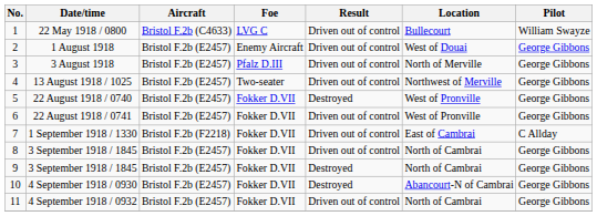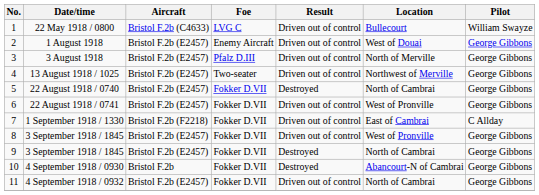 <table class="wikitable" border="1" style="margin: 1em auto 1em auto">
 <tr>
 <th>No.</th>
 <th>Date/time</th>
 <th>Aircraft</th>
 <th>Foe</th>
 <th>Result</th>
 <th>Location</th>
 <th>Pilot</th>
 </tr>
 <tr>
 <td align="center">1</td>
 <td align="center">22 May 1918 / 0800</td>
 <td><a href='#'>Bristol F.2b</a> (C4633)</td>
 <td><a href='#'>LVG C</a></td>
 <td>Driven out of control</td>
 <td><a href='#'>Bullecourt</a></td>
 <td>William Swayze</td>
 </tr>
 <tr>
 <td align="center">2</td>
 <td align="center">1 August 1918</td>
 <td>Bristol F.2b (E2457)</td>
 <td>Enemy Aircraft</td>
 <td>Driven out of control</td>
 <td>West of <a href='#'>Douai</a></td>
 <td><a href='#'>George Gibbons</a></td>
 </tr>
 <tr>
 <td align="center">3</td>
 <td align="center">3 August 1918</td>
 <td>Bristol F.2b (E2457)</td>
 <td><a href='#'>Pfalz D.III</a></td>
 <td>Driven out of control</td>
 <td>North of Merville</td>
 <td>George Gibbons</td>
 </tr>
 <tr>
 <td align="center">4</td>
 <td align="center">13 August 1918 / 1025</td>
 <td>Bristol F.2b (E2457)</td>
 <td>Two-seater</td>
 <td>Driven out of control</td>
 <td>Northwest of <a href='#'>Merville</a></td>
 <td>George Gibbons</td>
 </tr>
 <tr>
 <td align="center">5</td>
 <td align="center">22 August 1918 / 0740</td>
 <td>Bristol F.2b (E2457)</td>
 <td><a href='#'>Fokker D.VII</a></td>
 <td>Destroyed</td>
-<td>West of <a href='#'>Pronville</a></td>
+<td>North of Cambrai</td>
 <td>George Gibbons</td>
 </tr>
 <tr>
 <td align="center">6</td>
 <td align="center">22 August 1918 / 0741</td>
 <td>Bristol F.2b (E2457)</td>
 <td>Fokker D.VII</td>
 <td>Driven out of control</td>
 <td>West of Pronville</td>
 <td>George Gibbons</td>
 </tr>
 <tr>
 <td align="center">7</td>
 <td align="center">1 September 1918 / 1330</td>
 <td>Bristol F.2b (F2218)</td>
 <td>Fokker D.VII</td>
 <td>Driven out of control</td>
 <td>East of <a href='#'>Cambrai</a></td>
 <td>C Allday</td>
 </tr>
 <tr>
 <td align="center">8</td>
 <td align="center">3 September 1918 / 1845</td>
 <td>Bristol F.2b (E2457)</td>
 <td>Fokker D.VII</td>
 <td>Driven out of control</td>
-<td>North of Cambrai</td>
+<td>West of <a href='#'>Pronville</a></td>
 <td>George Gibbons</td>
 </tr>
 <tr>
 <td align="center">9</td>
 <td align="center">3 September 1918 / 1845</td>
 <td>Bristol F.2b (E2457)</td>
 <td>Fokker D.VII</td>
 <td>Destroyed</td>
 <td>North of Cambrai</td>
 <td>George Gibbons</td>
 </tr>
 <tr>
 <td align="center">10</td>
 <td align="center">4 September 1918 / 0930</td>
-<td>Bristol F.2b (E2457)</td>
+<td>Bristol F.2b</td>
 <td>Fokker D.VII</td>
 <td>Destroyed</td>
 <td><a href='#'>Abancourt</a>-N of Cambrai</td>
 <td>George Gibbons</td>
 </tr>
 <tr>
 <td align="center">11</td>
 <td align="center">4 September 1918 / 0932</td>
 <td>Bristol F.2b (E2457)</td>
 <td>Fokker D.VII</td>
 <td>Driven out of control</td>
 <td>North of Cambrai</td>
 <td>George Gibbons</td>
 </tr>
 <tr>
 </tr>
 </table>
